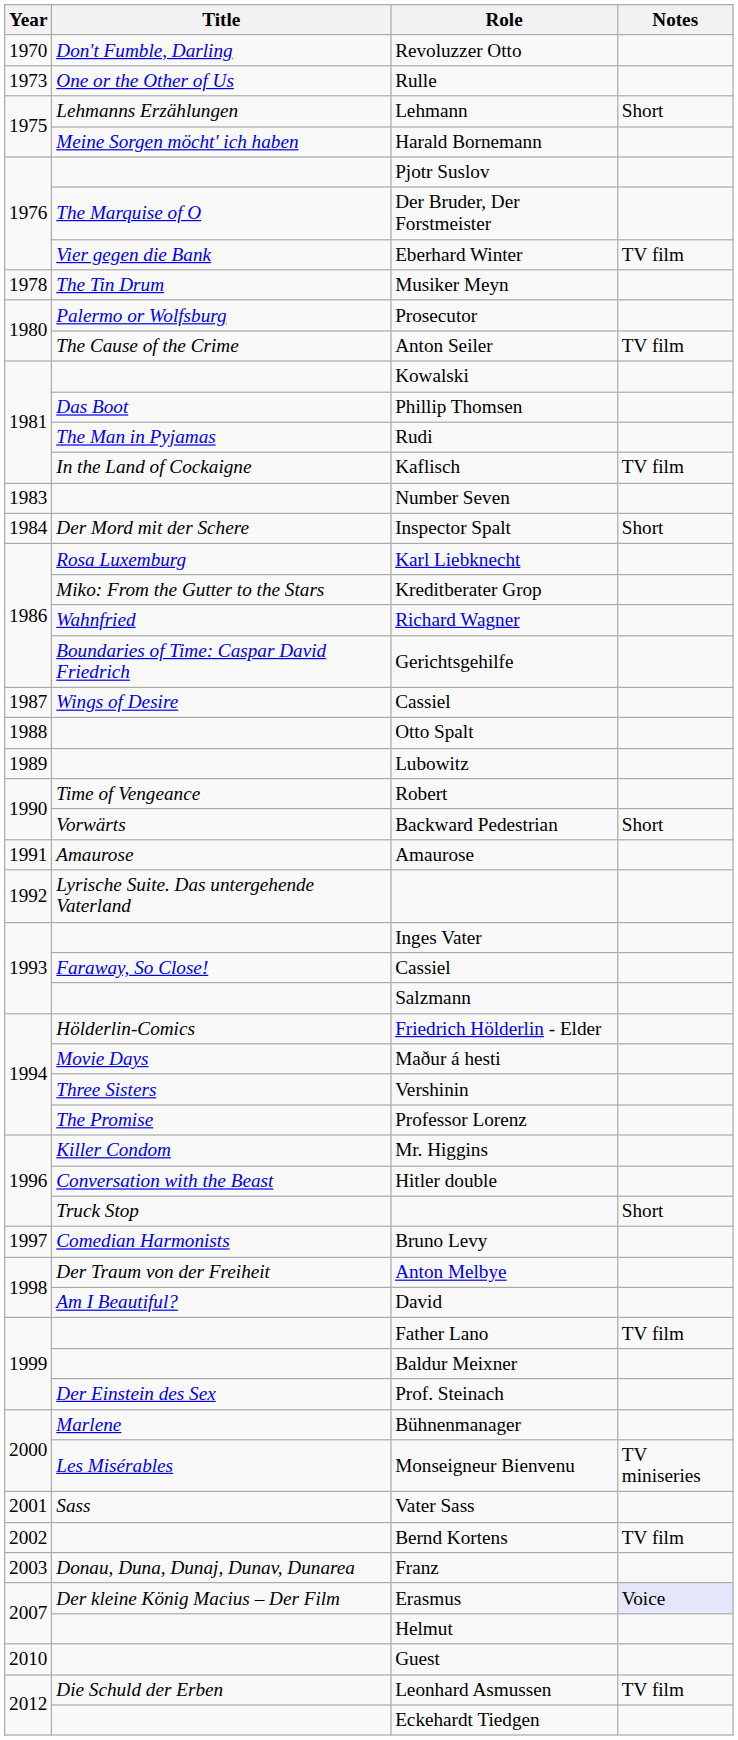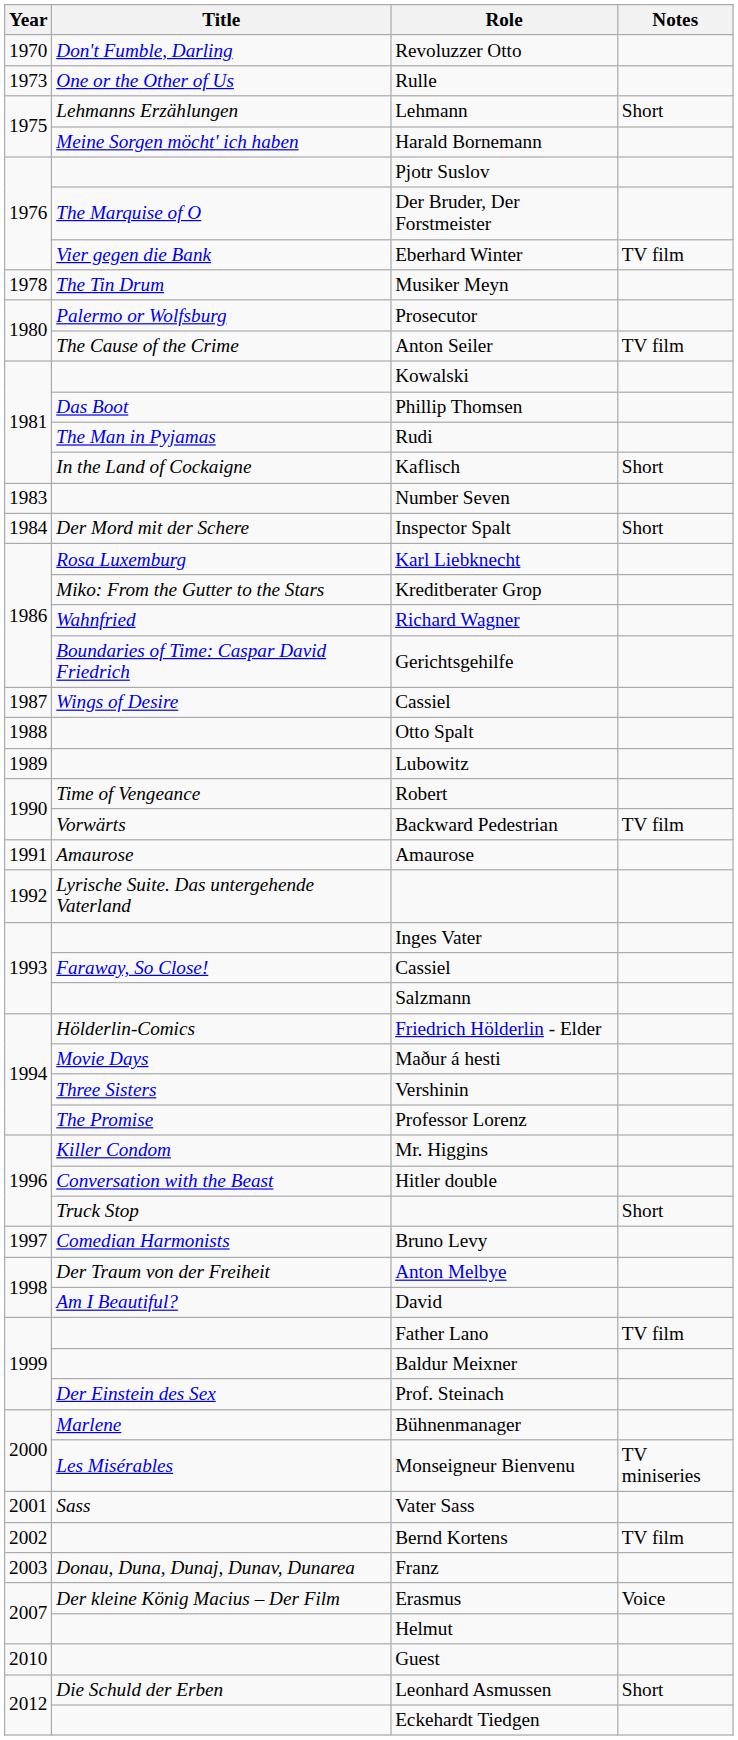 <table class="wikitable">
 <tr>
 <th>Year</th>
 <th>Title</th>
 <th>Role</th>
 <th>Notes</th>
 </tr>
 <tr>
 <td>1970</td>
 <td><em><a href='#'>Don't Fumble, Darling</a></em></td>
 <td>Revoluzzer Otto</td>
 <td></td>
 </tr>
 <tr>
 <td>1973</td>
 <td><em><a href='#'>One or the Other of Us</a></em></td>
 <td>Rulle</td>
 <td></td>
 </tr>
 <tr>
 <td rowspan=2>1975</td>
 <td><em>Lehmanns Erzählungen</em></td>
 <td>Lehmann</td>
 <td>Short</td>
 </tr>
 <tr>
 <td><em><a href='#'>Meine Sorgen möcht' ich haben</a></em></td>
 <td>Harald Bornemann</td>
 <td></td>
 </tr>
 <tr>
 <td rowspan=3>1976</td>
 <td><em></em></td>
 <td>Pjotr Suslov</td>
 <td></td>
 </tr>
 <tr>
 <td><em><a href='#'>The Marquise of O</a></em></td>
 <td>Der Bruder, Der Forstmeister</td>
 <td></td>
 </tr>
 <tr>
 <td><em><a href='#'>Vier gegen die Bank</a></em></td>
 <td>Eberhard Winter</td>
 <td>TV film</td>
 </tr>
 <tr>
 <td>1978</td>
 <td><em><a href='#'>The Tin Drum</a></em></td>
 <td>Musiker Meyn</td>
 <td></td>
 </tr>
 <tr>
 <td rowspan=2>1980</td>
 <td><em><a href='#'>Palermo or Wolfsburg</a></em></td>
 <td>Prosecutor</td>
 <td></td>
 </tr>
 <tr>
 <td><em>The Cause of the Crime</em></td>
 <td>Anton Seiler</td>
 <td>TV film</td>
 </tr>
 <tr>
 <td rowspan=4>1981</td>
 <td><em></em></td>
 <td>Kowalski</td>
 <td></td>
 </tr>
 <tr>
 <td><em><a href='#'>Das Boot</a></em></td>
 <td>Phillip Thomsen</td>
 <td></td>
 </tr>
 <tr>
 <td><em><a href='#'>The Man in Pyjamas</a></em></td>
 <td>Rudi</td>
 <td></td>
 </tr>
 <tr>
 <td><em>In the Land of Cockaigne</em></td>
 <td>Kaflisch</td>
-<td>TV film</td>
+<td>Short</td>
 </tr>
 <tr>
 <td>1983</td>
 <td><em></em></td>
 <td>Number Seven</td>
 <td></td>
 </tr>
 <tr>
 <td>1984</td>
 <td><em>Der Mord mit der Schere</em></td>
 <td>Inspector Spalt</td>
 <td>Short</td>
 </tr>
 <tr>
 <td rowspan=4>1986</td>
 <td><em><a href='#'>Rosa Luxemburg</a></em></td>
 <td><a href='#'>Karl Liebknecht</a></td>
 <td></td>
 </tr>
 <tr>
 <td><em>Miko: From the Gutter to the Stars</em></td>
 <td>Kreditberater Grop</td>
 <td></td>
 </tr>
 <tr>
 <td><em><a href='#'>Wahnfried</a></em></td>
 <td><a href='#'>Richard Wagner</a></td>
 <td></td>
 </tr>
 <tr>
 <td><em><a href='#'>Boundaries of Time: Caspar David Friedrich</a></em></td>
 <td>Gerichtsgehilfe</td>
 <td></td>
 </tr>
 <tr>
 <td>1987</td>
 <td><em><a href='#'>Wings of Desire</a></em></td>
 <td>Cassiel</td>
 <td></td>
 </tr>
 <tr>
 <td>1988</td>
 <td><em></em></td>
 <td>Otto Spalt</td>
 <td></td>
 </tr>
 <tr>
 <td>1989</td>
 <td><em></em></td>
 <td>Lubowitz</td>
 <td></td>
 </tr>
 <tr>
 <td rowspan=2>1990</td>
 <td><em>Time of Vengeance</em></td>
 <td>Robert</td>
 <td></td>
 </tr>
 <tr>
 <td><em>Vorwärts</em></td>
 <td>Backward Pedestrian</td>
-<td>Short</td>
+<td>TV film</td>
 </tr>
 <tr>
 <td>1991</td>
 <td><em>Amaurose</em></td>
 <td>Amaurose</td>
 <td></td>
 </tr>
 <tr>
 <td>1992</td>
 <td><em>Lyrische Suite. Das untergehende Vaterland</em></td>
 <td></td>
 <td></td>
 </tr>
 <tr>
 <td rowspan=3>1993</td>
 <td><em></em></td>
 <td>Inges Vater</td>
 <td></td>
 </tr>
 <tr>
 <td><em><a href='#'>Faraway, So Close!</a></em></td>
 <td>Cassiel</td>
 <td></td>
 </tr>
 <tr>
 <td><em></em></td>
 <td>Salzmann</td>
 <td></td>
 </tr>
 <tr>
 <td rowspan=4>1994</td>
 <td><em>Hölderlin-Comics</em></td>
 <td><a href='#'>Friedrich Hölderlin</a> - Elder</td>
 <td></td>
 </tr>
 <tr>
 <td><em><a href='#'>Movie Days</a></em></td>
 <td>Maður á hesti</td>
 <td></td>
 </tr>
 <tr>
 <td><em><a href='#'>Three Sisters</a></em></td>
 <td>Vershinin</td>
 <td></td>
 </tr>
 <tr>
 <td><em><a href='#'>The Promise</a></em></td>
 <td>Professor Lorenz</td>
 <td></td>
 </tr>
 <tr>
 <td rowspan=3>1996</td>
 <td><em><a href='#'>Killer Condom</a></em></td>
 <td>Mr. Higgins</td>
 <td></td>
 </tr>
 <tr>
 <td><em><a href='#'>Conversation with the Beast</a></em></td>
 <td>Hitler double</td>
 <td></td>
 </tr>
 <tr>
 <td><em>Truck Stop</em></td>
 <td></td>
 <td>Short</td>
 </tr>
 <tr>
 <td>1997</td>
 <td><em><a href='#'>Comedian Harmonists</a></em></td>
 <td>Bruno Levy</td>
 <td></td>
 </tr>
 <tr>
 <td rowspan=2>1998</td>
 <td><em>Der Traum von der Freiheit</em></td>
 <td><a href='#'>Anton Melbye</a></td>
 <td></td>
 </tr>
 <tr>
 <td><em><a href='#'>Am I Beautiful?</a></em></td>
 <td>David</td>
 <td></td>
 </tr>
 <tr>
 <td rowspan=3>1999</td>
 <td><em></em></td>
 <td>Father Lano</td>
 <td>TV film</td>
 </tr>
 <tr>
 <td><em></em></td>
 <td>Baldur Meixner</td>
 <td></td>
 </tr>
 <tr>
 <td><em><a href='#'>Der Einstein des Sex</a></em></td>
 <td>Prof. Steinach</td>
 <td></td>
 </tr>
 <tr>
 <td rowspan=2>2000</td>
 <td><em><a href='#'>Marlene</a></em></td>
 <td>Bühnenmanager</td>
 <td></td>
 </tr>
 <tr>
 <td><em><a href='#'>Les Misérables</a></em></td>
 <td>Monseigneur Bienvenu</td>
 <td>TV miniseries</td>
 </tr>
 <tr>
 <td>2001</td>
 <td><em>Sass</em></td>
 <td>Vater Sass</td>
 <td></td>
 </tr>
 <tr>
 <td>2002</td>
 <td><em></em></td>
 <td>Bernd Kortens</td>
 <td>TV film</td>
 </tr>
 <tr>
 <td>2003</td>
 <td><em>Donau, Duna, Dunaj, Dunav, Dunarea</em></td>
 <td>Franz</td>
 <td></td>
 </tr>
 <tr>
 <td rowspan=2>2007</td>
 <td><em>Der kleine König Macius – Der Film</em></td>
 <td>Erasmus</td>
-<td style="background: lavender;">Voice</td>
+<td>Voice</td>
 </tr>
 <tr>
 <td><em></em></td>
 <td>Helmut</td>
 <td></td>
 </tr>
 <tr>
 <td>2010</td>
 <td><em></em></td>
 <td>Guest</td>
 <td></td>
 </tr>
 <tr>
 <td rowspan=2>2012</td>
 <td><em>Die Schuld der Erben</em></td>
 <td>Leonhard Asmussen</td>
-<td>TV film</td>
+<td>Short</td>
 </tr>
 <tr>
 <td><em></em></td>
 <td>Eckehardt Tiedgen</td>
 <td></td>
 </tr>
 </table>
